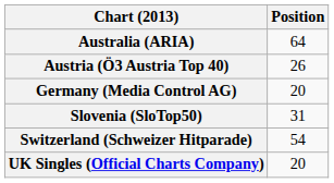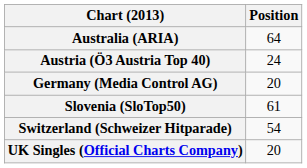 <table class="wikitable sortable plainrowheaders">
 <tr>
 <th>Chart (2013)</th>
 <th>Position</th>
 </tr>
 <tr>
 <th scope="row">Australia (ARIA)</th>
 <td style="text-align:center;">64</td>
 </tr>
 <tr>
 <th scope="row">Austria (Ö3 Austria Top 40)</th>
-<td style="text-align:center;">26</td>
+<td style="text-align:center;">24</td>
 </tr>
 <tr>
 <th scope="row">Germany (Media Control AG)</th>
 <td style="text-align:center;">20</td>
 </tr>
 <tr>
 <th scope="row">Slovenia (SloTop50)</th>
-<td align=center>31</td>
+<td align=center>61</td>
 </tr>
 <tr>
 <th scope="row">Switzerland (Schweizer Hitparade)</th>
 <td style="text-align:center;">54</td>
 </tr>
 <tr>
 <th scope="row">UK Singles (<a href='#'>Official Charts Company</a>)</th>
 <td align="center">20</td>
 </tr>
 </table>
